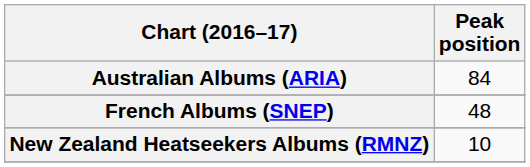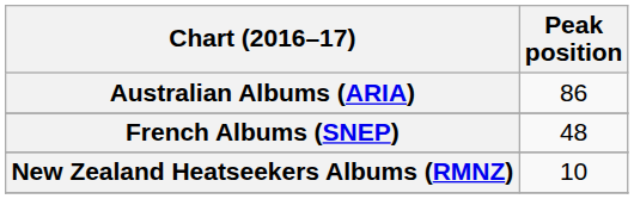 <table class="wikitable sortable plainrowheaders" style="text-align:center">
 <tr>
 <th scope="col">Chart (2016–17)</th>
 <th scope="col">Peak<br> position</th>
 </tr>
 <tr>
 <th scope="row">Australian Albums (<a href='#'>ARIA</a>)</th>
-<td>84</td>
+<td>86</td>
 </tr>
 <tr>
 </tr>
 <tr>
 </tr>
 <tr>
 <th scope="row">French Albums (<a href='#'>SNEP</a>)</th>
 <td>48</td>
 </tr>
 <tr>
 </tr>
 <tr>
 <th scope="row">New Zealand Heatseekers Albums (<a href='#'>RMNZ</a>)</th>
 <td>10</td>
 </tr>
 <tr>
 </tr>
 <tr>
 </tr>
 <tr>
 </tr>
 </table>
